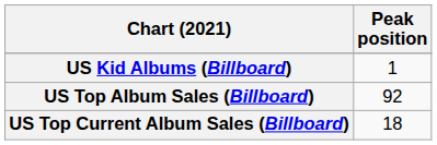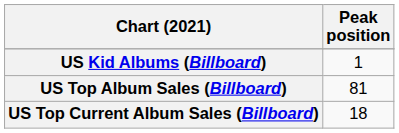 <table class="wikitable sortable plainrowheaders" style="text-align:center">
 <tr>
 <th scope="col">Chart (2021)</th>
 <th scope="col">Peak<br>position</th>
 </tr>
 <tr>
 </tr>
 <tr>
 </tr>
 <tr>
 </tr>
 <tr>
 <th scope="row">US <a href='#'>Kid Albums</a> (<em><a href='#'>Billboard</a></em>)</th>
 <td>1</td>
 </tr>
 <tr>
 <th scope="row">US Top Album Sales (<em><a href='#'>Billboard</a></em>)</th>
-<td>92</td>
+<td>81</td>
 </tr>
 <tr>
 <th scope="row">US Top Current Album Sales (<em><a href='#'>Billboard</a></em>)</th>
 <td>18</td>
 </tr>
 </table>
